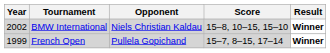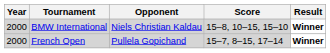 <table class="sortable wikitable" style="font-size: 90%;">
 <tr>
 <th>Year</th>
 <th>Tournament</th>
 <th>Opponent</th>
 <th>Score</th>
 <th>Result</th>
 </tr>
 <tr style="background:#D5D5D5">
-<td align="center">2002</td>
+<td align="center">2000</td>
 <td align="left"><a href='#'>BMW International</a></td>
 <td align="left"> <a href='#'>Niels Christian Kaldau</a></td>
 <td>15–8, 10–15, 15–10</td>
 <td style="text-align:left; background:white"> <strong>Winner</strong></td>
 </tr>
 <tr style="background:#D5D5D5">
-<td align="center">1999</td>
+<td align="center">2000</td>
 <td><a href='#'>French Open</a></td>
 <td> <a href='#'>Pullela Gopichand</a></td>
 <td align="left">15–7, 8–15, 17–14</td>
 <td style="text-align:left; background:white"> <strong>Winner</strong></td>
 </tr>
 </table>
